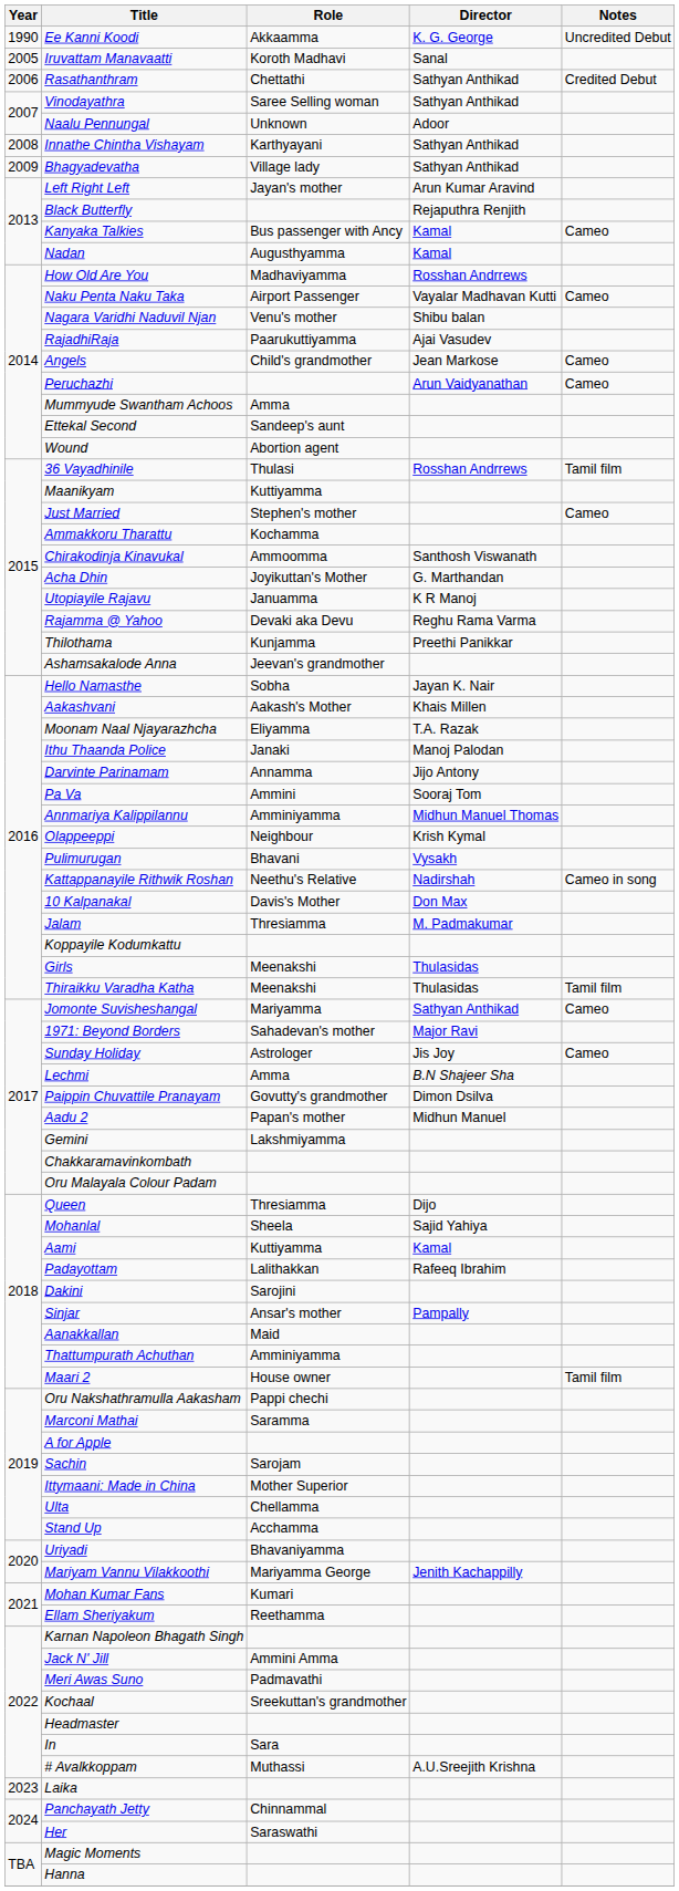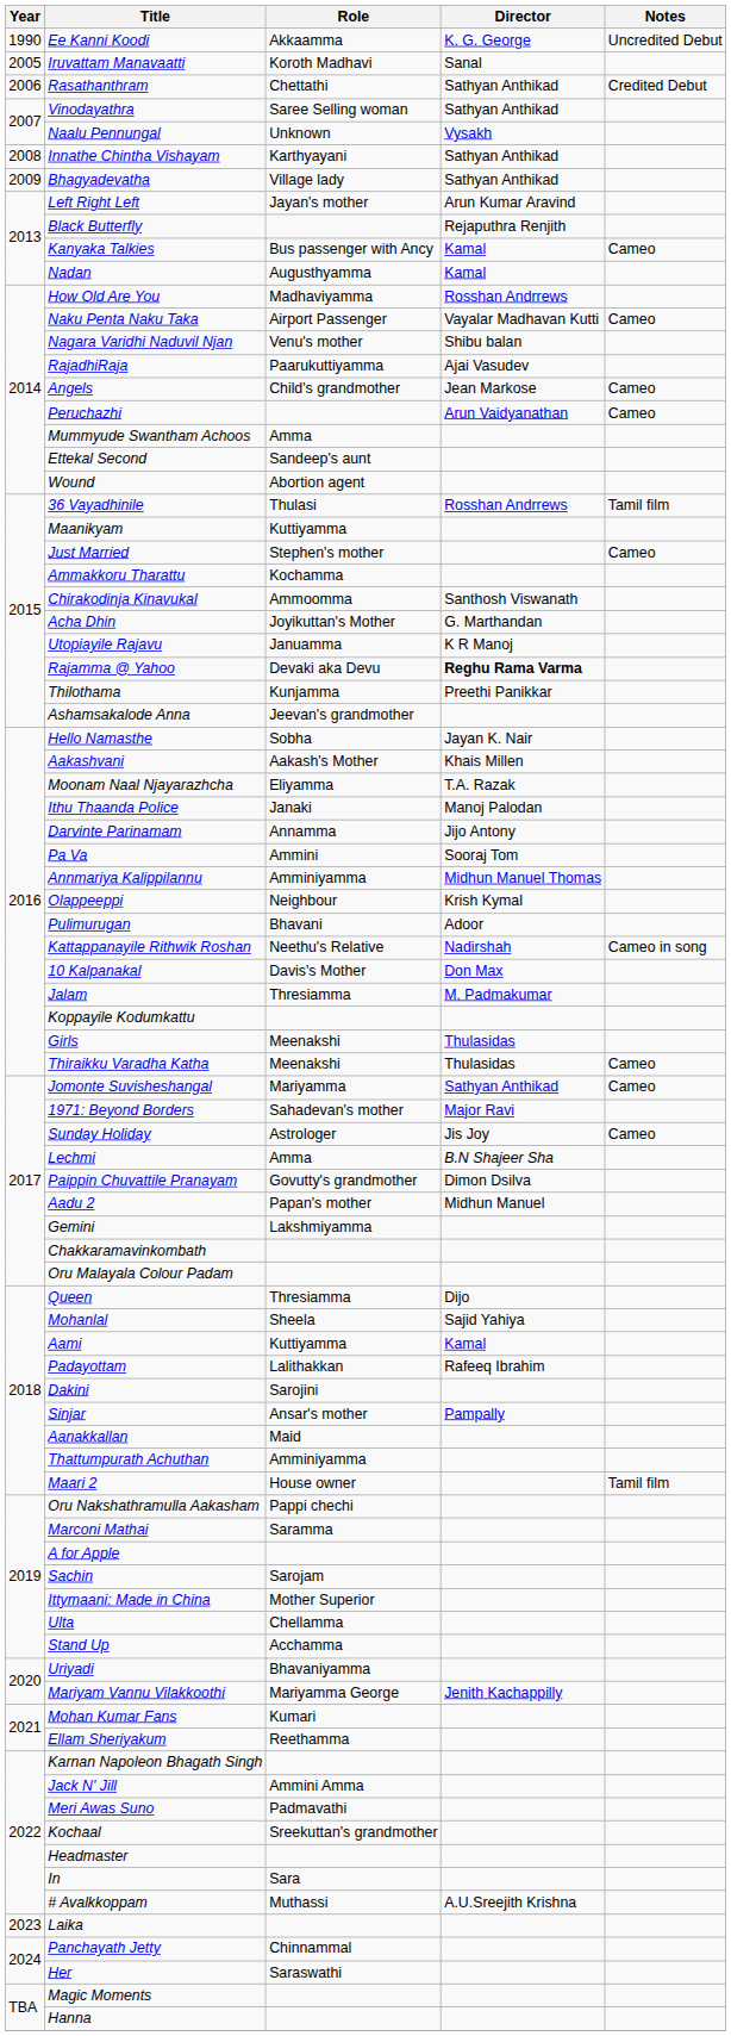 <table class="wikitable sortable">
 <tr>
 <th>Year</th>
 <th>Title</th>
 <th>Role</th>
 <th>Director</th>
 <th>Notes</th>
 </tr>
 <tr>
 <td>1990</td>
 <td><em><a href='#'>Ee Kanni Koodi</a></em></td>
 <td>Akkaamma</td>
 <td><a href='#'>K. G. George</a></td>
 <td>Uncredited Debut</td>
 </tr>
 <tr>
 <td>2005</td>
 <td><em><a href='#'>Iruvattam Manavaatti</a></em></td>
 <td>Koroth Madhavi</td>
 <td>Sanal</td>
 <td></td>
 </tr>
 <tr>
 <td>2006</td>
 <td><em><a href='#'>Rasathanthram</a></em></td>
 <td>Chettathi</td>
 <td>Sathyan Anthikad</td>
 <td>Credited Debut</td>
 </tr>
 <tr>
 <td rowspan="2">2007</td>
 <td><em><a href='#'>Vinodayathra</a></em></td>
 <td>Saree Selling woman</td>
 <td>Sathyan Anthikad</td>
 <td></td>
 </tr>
 <tr>
 <td><em><a href='#'>Naalu Pennungal</a></em></td>
 <td>Unknown</td>
-<td>Adoor</td>
+<td><a href='#'>Vysakh</a></td>
 <td></td>
 </tr>
 <tr>
 <td>2008</td>
 <td><em><a href='#'>Innathe Chintha Vishayam</a></em></td>
 <td>Karthyayani</td>
 <td>Sathyan Anthikad</td>
 <td></td>
 </tr>
 <tr>
 <td>2009</td>
 <td><em><a href='#'>Bhagyadevatha</a></em></td>
 <td>Village lady</td>
 <td>Sathyan Anthikad</td>
 <td></td>
 </tr>
 <tr>
 <td rowspan="4">2013</td>
 <td><em><a href='#'>Left Right Left</a></em></td>
 <td>Jayan's mother</td>
 <td>Arun Kumar Aravind</td>
 <td></td>
 </tr>
 <tr>
 <td><em><a href='#'>Black Butterfly</a></em></td>
 <td></td>
 <td>Rejaputhra Renjith</td>
 <td></td>
 </tr>
 <tr>
 <td><em><a href='#'>Kanyaka Talkies</a></em></td>
 <td>Bus passenger with Ancy</td>
 <td><a href='#'>Kamal</a></td>
 <td>Cameo</td>
 </tr>
 <tr>
 <td><em><a href='#'>Nadan</a></em></td>
 <td>Augusthyamma</td>
 <td><a href='#'>Kamal</a></td>
 <td></td>
 </tr>
 <tr>
 <td rowspan="9">2014</td>
 <td><em><a href='#'>How Old Are You</a></em></td>
 <td>Madhaviyamma</td>
 <td><a href='#'>Rosshan Andrrews</a></td>
 <td></td>
 </tr>
 <tr>
 <td><em><a href='#'>Naku Penta Naku Taka</a></em></td>
 <td>Airport Passenger</td>
 <td>Vayalar Madhavan Kutti</td>
 <td>Cameo</td>
 </tr>
 <tr>
 <td><em><a href='#'>Nagara Varidhi Naduvil Njan</a></em></td>
 <td>Venu's mother</td>
 <td>Shibu balan</td>
 <td></td>
 </tr>
 <tr>
 <td><em><a href='#'>RajadhiRaja</a></em></td>
 <td>Paarukuttiyamma</td>
 <td>Ajai Vasudev</td>
 <td></td>
 </tr>
 <tr>
 <td><em><a href='#'>Angels</a></em></td>
 <td>Child's grandmother</td>
 <td>Jean Markose</td>
 <td>Cameo</td>
 </tr>
 <tr>
 <td><em><a href='#'>Peruchazhi</a></em></td>
 <td></td>
 <td><a href='#'>Arun Vaidyanathan</a></td>
 <td>Cameo</td>
 </tr>
 <tr>
 <td><em>Mummyude Swantham Achoos</em></td>
 <td>Amma</td>
 <td></td>
 <td></td>
 </tr>
 <tr>
 <td><em>Ettekal Second</em></td>
 <td>Sandeep's aunt</td>
 <td></td>
 <td></td>
 </tr>
 <tr>
 <td><em>Wound</em></td>
 <td>Abortion agent</td>
 <td></td>
 <td></td>
 </tr>
 <tr>
 <td rowspan="10">2015</td>
 <td><em><a href='#'>36 Vayadhinile</a></em></td>
 <td>Thulasi</td>
 <td><a href='#'>Rosshan Andrrews</a></td>
 <td>Tamil film</td>
 </tr>
 <tr>
 <td><em> Maanikyam</em></td>
 <td>Kuttiyamma</td>
 <td></td>
 <td></td>
 </tr>
 <tr>
 <td><em><a href='#'>Just Married</a></em></td>
 <td>Stephen's mother</td>
 <td></td>
 <td>Cameo</td>
 </tr>
 <tr>
 <td><em><a href='#'>Ammakkoru Tharattu</a></em></td>
 <td>Kochamma</td>
 <td></td>
 <td></td>
 </tr>
 <tr>
 <td><em><a href='#'>Chirakodinja Kinavukal</a></em></td>
 <td>Ammoomma</td>
 <td>Santhosh Viswanath</td>
 <td></td>
 </tr>
 <tr>
 <td><em><a href='#'>Acha Dhin</a></em></td>
 <td>Joyikuttan's Mother</td>
 <td>G. Marthandan</td>
 <td></td>
 </tr>
 <tr>
 <td><em><a href='#'>Utopiayile Rajavu</a></em></td>
 <td>Januamma</td>
 <td>K R Manoj</td>
 <td></td>
 </tr>
 <tr>
 <td><em><a href='#'>Rajamma @ Yahoo</a></em></td>
 <td>Devaki aka Devu</td>
-<td>Reghu Rama Varma</td>
+<td><strong>Reghu Rama Varma</strong></td>
 <td></td>
 </tr>
 <tr>
 <td><em>Thilothama</em></td>
 <td>Kunjamma</td>
 <td>Preethi Panikkar</td>
 <td></td>
 </tr>
 <tr>
 <td><em>Ashamsakalode Anna</em></td>
 <td>Jeevan's grandmother</td>
 <td></td>
 <td></td>
 </tr>
 <tr>
 <td rowspan="15">2016</td>
 <td><em><a href='#'>Hello Namasthe</a></em></td>
 <td>Sobha</td>
 <td>Jayan K. Nair</td>
 <td></td>
 </tr>
 <tr>
 <td><em><a href='#'>Aakashvani</a></em></td>
 <td>Aakash's Mother</td>
 <td>Khais Millen</td>
 <td></td>
 </tr>
 <tr>
 <td><em>Moonam Naal Njayarazhcha </em></td>
 <td>Eliyamma</td>
 <td>T.A. Razak</td>
 <td></td>
 </tr>
 <tr>
 <td><em><a href='#'>Ithu Thaanda Police</a></em></td>
 <td>Janaki</td>
 <td>Manoj Palodan</td>
 <td></td>
 </tr>
 <tr>
 <td><em><a href='#'>Darvinte Parinamam</a></em></td>
 <td>Annamma</td>
 <td>Jijo Antony</td>
 <td></td>
 </tr>
 <tr>
 <td><em><a href='#'>Pa Va</a></em></td>
 <td>Ammini</td>
 <td>Sooraj Tom</td>
 <td></td>
 </tr>
 <tr>
 <td><em><a href='#'>Annmariya Kalippilannu</a></em></td>
 <td>Amminiyamma</td>
 <td><a href='#'>Midhun Manuel Thomas</a></td>
 <td></td>
 </tr>
 <tr>
 <td><em><a href='#'>Olappeeppi</a></em></td>
 <td>Neighbour</td>
 <td>Krish Kymal</td>
 <td></td>
 </tr>
 <tr>
 <td><em><a href='#'>Pulimurugan</a></em></td>
 <td>Bhavani</td>
-<td><a href='#'>Vysakh</a></td>
+<td>Adoor</td>
 <td></td>
 </tr>
 <tr>
 <td><em><a href='#'>Kattappanayile Rithwik Roshan</a></em></td>
 <td>Neethu's Relative</td>
 <td><a href='#'>Nadirshah</a></td>
 <td>Cameo in song</td>
 </tr>
 <tr>
 <td><em><a href='#'>10 Kalpanakal</a></em></td>
 <td>Davis's Mother</td>
 <td><a href='#'>Don Max</a></td>
 <td></td>
 </tr>
 <tr>
 <td><em><a href='#'>Jalam</a></em></td>
 <td>Thresiamma</td>
 <td><a href='#'>M. Padmakumar</a></td>
 <td></td>
 </tr>
 <tr>
 <td><em>Koppayile Kodumkattu</em></td>
 <td></td>
 <td></td>
 <td></td>
 </tr>
 <tr>
 <td><em><a href='#'>Girls</a></em></td>
 <td>Meenakshi</td>
 <td><a href='#'>Thulasidas</a></td>
 <td></td>
 </tr>
 <tr>
 <td><em><a href='#'>Thiraikku Varadha Katha</a></em></td>
 <td>Meenakshi</td>
 <td>Thulasidas</td>
-<td>Tamil film</td>
+<td>Cameo</td>
 </tr>
 <tr>
 <td rowspan="9">2017</td>
 <td><em><a href='#'>Jomonte Suvisheshangal</a></em></td>
 <td>Mariyamma</td>
 <td><a href='#'>Sathyan Anthikad</a></td>
 <td>Cameo</td>
 </tr>
 <tr>
 <td><em><a href='#'>1971: Beyond Borders</a></em></td>
 <td>Sahadevan's mother</td>
 <td><a href='#'>Major Ravi</a></td>
 <td></td>
 </tr>
 <tr>
 <td><em><a href='#'>Sunday Holiday</a></em></td>
 <td>Astrologer</td>
 <td>Jis Joy</td>
 <td>Cameo</td>
 </tr>
 <tr>
 <td><em><a href='#'>Lechmi</a></em></td>
 <td>Amma</td>
 <td><em>B.N Shajeer Sha</em></td>
 <td></td>
 </tr>
 <tr>
 <td><em><a href='#'>Paippin Chuvattile Pranayam</a></em></td>
 <td>Govutty's grandmother</td>
 <td>Dimon Dsilva</td>
 <td></td>
 </tr>
 <tr>
 <td><em><a href='#'>Aadu 2</a></em></td>
 <td>Papan's mother</td>
 <td>Midhun Manuel</td>
 <td></td>
 </tr>
 <tr>
 <td><em>Gemini</em></td>
 <td>Lakshmiyamma</td>
 <td></td>
 <td></td>
 </tr>
 <tr>
 <td><em>Chakkaramavinkombath</em></td>
 <td></td>
 <td></td>
 <td></td>
 </tr>
 <tr>
 <td><em>Oru Malayala Colour Padam</em></td>
 <td></td>
 <td></td>
 <td></td>
 </tr>
 <tr>
 <td rowspan="9">2018</td>
 <td><em><a href='#'>Queen</a></em></td>
 <td>Thresiamma</td>
 <td>Dijo</td>
 <td></td>
 </tr>
 <tr>
 <td><em><a href='#'>Mohanlal</a></em></td>
 <td>Sheela</td>
 <td>Sajid Yahiya</td>
 <td></td>
 </tr>
 <tr>
 <td><em><a href='#'>Aami</a></em></td>
 <td>Kuttiyamma</td>
 <td><a href='#'>Kamal</a></td>
 <td></td>
 </tr>
 <tr>
 <td><em><a href='#'>Padayottam</a></em></td>
 <td>Lalithakkan</td>
 <td>Rafeeq Ibrahim</td>
 <td></td>
 </tr>
 <tr>
 <td><em><a href='#'>Dakini</a></em></td>
 <td>Sarojini</td>
 <td></td>
 <td></td>
 </tr>
 <tr>
 <td><em><a href='#'>Sinjar</a></em></td>
 <td>Ansar's mother</td>
 <td><a href='#'>Pampally</a></td>
 <td></td>
 </tr>
 <tr>
 <td><em><a href='#'>Aanakkallan</a></em></td>
 <td>Maid</td>
 <td></td>
 <td></td>
 </tr>
 <tr>
 <td><em><a href='#'>Thattumpurath Achuthan</a></em></td>
 <td>Amminiyamma</td>
 <td></td>
 <td></td>
 </tr>
 <tr>
 <td><em><a href='#'>Maari 2</a></em></td>
 <td>House owner</td>
 <td></td>
 <td>Tamil film</td>
 </tr>
 <tr>
 <td rowspan="7">2019</td>
 <td><em>Oru Nakshathramulla Aakasham</em></td>
 <td>Pappi chechi</td>
 <td></td>
 <td></td>
 </tr>
 <tr>
 <td><em><a href='#'>Marconi Mathai</a></em></td>
 <td>Saramma</td>
 <td></td>
 <td></td>
 </tr>
 <tr>
 <td><em><a href='#'>A for Apple</a></em></td>
 <td></td>
 <td></td>
 <td></td>
 </tr>
 <tr>
 <td><em><a href='#'>Sachin</a></em></td>
 <td>Sarojam</td>
 <td></td>
 <td></td>
 </tr>
 <tr>
 <td><em><a href='#'>Ittymaani: Made in China</a></em></td>
 <td>Mother Superior</td>
 <td></td>
 <td></td>
 </tr>
 <tr>
 <td><em><a href='#'>Ulta</a></em></td>
 <td>Chellamma</td>
 <td></td>
 <td></td>
 </tr>
 <tr>
 <td><em><a href='#'>Stand Up</a></em></td>
 <td>Acchamma</td>
 <td></td>
 <td></td>
 </tr>
 <tr>
 <td rowspan="2">2020</td>
 <td><em><a href='#'>Uriyadi</a></em></td>
 <td>Bhavaniyamma</td>
 <td></td>
 <td></td>
 </tr>
 <tr>
 <td><em><a href='#'>Mariyam Vannu Vilakkoothi</a></em></td>
 <td>Mariyamma George</td>
 <td><a href='#'>Jenith Kachappilly</a></td>
 <td></td>
 </tr>
 <tr>
 <td rowspan="2">2021</td>
 <td><em><a href='#'>Mohan Kumar Fans</a></em></td>
 <td>Kumari</td>
 <td></td>
 <td></td>
 </tr>
 <tr>
 <td><em><a href='#'>Ellam Sheriyakum</a></em></td>
 <td>Reethamma</td>
 <td></td>
 <td></td>
 </tr>
 <tr>
 <td rowspan="7">2022</td>
 <td><em>Karnan Napoleon Bhagath Singh</em></td>
 <td></td>
 <td></td>
 <td></td>
 </tr>
 <tr>
 <td><em><a href='#'>Jack N' Jill</a></em></td>
 <td>Ammini Amma</td>
 <td></td>
 <td></td>
 </tr>
 <tr>
 <td><em><a href='#'>Meri Awas Suno</a></em></td>
 <td>Padmavathi</td>
 <td></td>
 <td></td>
 </tr>
 <tr>
 <td><em>Kochaal</em></td>
 <td>Sreekuttan's grandmother</td>
 <td></td>
 <td></td>
 </tr>
 <tr>
 <td><em>Headmaster</em></td>
 <td></td>
 <td></td>
 <td></td>
 </tr>
 <tr>
 <td><em>In</em></td>
 <td>Sara</td>
 <td></td>
 <td></td>
 </tr>
 <tr>
 <td><em># Avalkkoppam</em></td>
 <td>Muthassi</td>
 <td>A.U.Sreejith Krishna</td>
 <td></td>
 </tr>
 <tr>
 <td>2023</td>
 <td><em>Laika</em></td>
 <td></td>
 <td></td>
 <td></td>
 </tr>
 <tr>
 <td rowspan=2>2024</td>
 <td><em><a href='#'>Panchayath Jetty</a></em></td>
 <td>Chinnammal</td>
 <td></td>
 <td></td>
 </tr>
 <tr>
 <td><em><a href='#'>Her</a></em></td>
 <td>Saraswathi</td>
 <td></td>
 <td></td>
 </tr>
 <tr>
 <td rowspan="2">TBA</td>
 <td><em>Magic Moments</em></td>
 <td></td>
 <td></td>
 <td></td>
 </tr>
 <tr>
 <td><em>Hanna</em></td>
 <td></td>
 <td></td>
 <td></td>
 </tr>
 <tr>
 </tr>
 </table>
